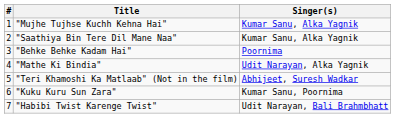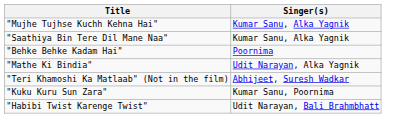 <table class="wikitable" style="font-size:95%;">
 <tr>
-<th>#</th>
 <th>Title</th>
 <th>Singer(s)</th>
 </tr>
 <tr>
-<td>1</td>
 <td>"Mujhe Tujhse Kuchh Kehna Hai"</td>
 <td><a href='#'>Kumar Sanu</a>, <a href='#'>Alka Yagnik</a></td>
 </tr>
 <tr>
-<td>2</td>
 <td>"Saathiya Bin Tere Dil Mane Naa"</td>
 <td>Kumar Sanu, Alka Yagnik</td>
 </tr>
 <tr>
-<td>3</td>
 <td>"Behke Behke Kadam Hai"</td>
 <td><a href='#'>Poornima</a></td>
 </tr>
 <tr>
-<td>4</td>
 <td>"Mathe Ki Bindia"</td>
 <td><a href='#'>Udit Narayan</a>, Alka Yagnik</td>
 </tr>
 <tr>
-<td>5</td>
 <td>"Teri Khamoshi Ka Matlaab" (Not  in the film)</td>
 <td><a href='#'>Abhijeet</a>, <a href='#'>Suresh Wadkar</a></td>
 </tr>
 <tr>
-<td>6</td>
 <td>"Kuku Kuru Sun Zara"</td>
 <td>Kumar Sanu, Poornima</td>
 </tr>
 <tr>
-<td>7</td>
 <td>"Habibi Twist Karenge Twist"</td>
 <td>Udit Narayan, <a href='#'>Bali Brahmbhatt</a></td>
 </tr>
 </table>
